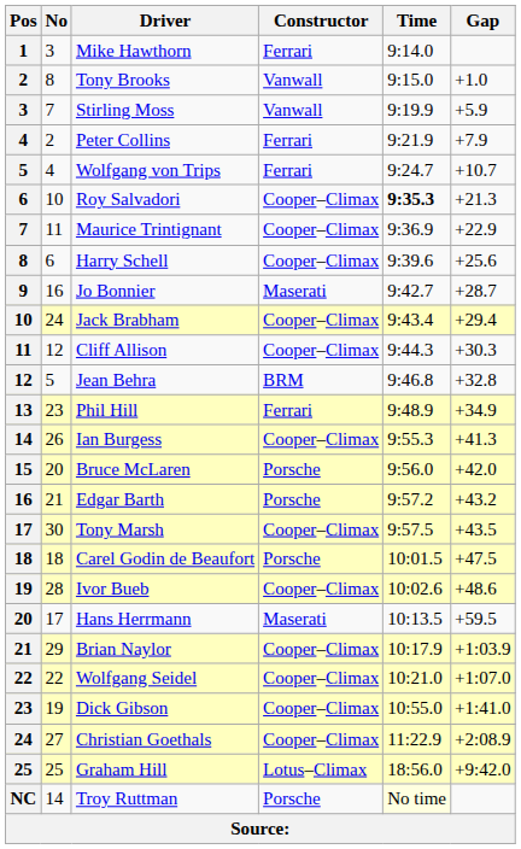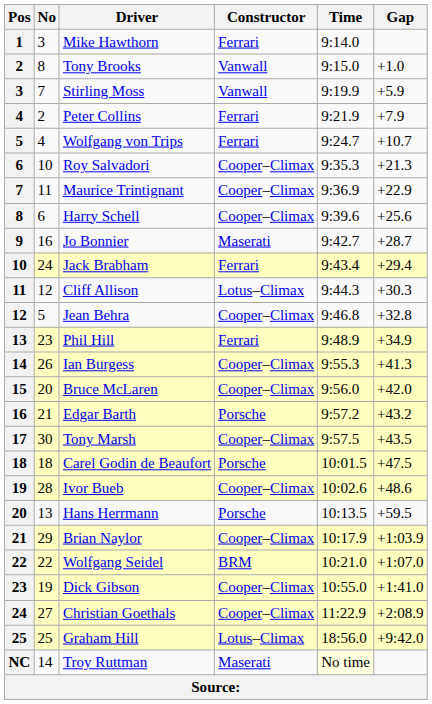 <table class="wikitable sortable" style="font-size: 95%">
 <tr>
 <th>Pos</th>
 <th>No</th>
 <th>Driver</th>
 <th>Constructor</th>
 <th>Time</th>
 <th>Gap</th>
 </tr>
 <tr>
 <th>1</th>
 <td>3</td>
 <td> <a href='#'>Mike Hawthorn</a></td>
 <td><a href='#'>Ferrari</a></td>
 <td>9:14.0</td>
 <td></td>
 </tr>
 <tr>
 <th>2</th>
 <td>8</td>
 <td> <a href='#'>Tony Brooks</a></td>
 <td><a href='#'>Vanwall</a></td>
 <td>9:15.0</td>
 <td>+1.0</td>
 </tr>
 <tr>
 <th>3</th>
 <td>7</td>
 <td> <a href='#'>Stirling Moss</a></td>
 <td><a href='#'>Vanwall</a></td>
 <td>9:19.9</td>
 <td>+5.9</td>
 </tr>
 <tr>
 <th>4</th>
 <td>2</td>
 <td> <a href='#'>Peter Collins</a></td>
 <td><a href='#'>Ferrari</a></td>
 <td>9:21.9</td>
 <td>+7.9</td>
 </tr>
 <tr>
 <th>5</th>
 <td>4</td>
 <td> <a href='#'>Wolfgang von Trips</a></td>
 <td><a href='#'>Ferrari</a></td>
 <td>9:24.7</td>
 <td>+10.7</td>
 </tr>
 <tr>
 <th>6</th>
 <td>10</td>
 <td> <a href='#'>Roy Salvadori</a></td>
 <td><a href='#'>Cooper</a>–<a href='#'>Climax</a></td>
-<td><strong>9:35.3</strong></td>
+<td>9:35.3</td>
 <td>+21.3</td>
 </tr>
 <tr>
 <th>7</th>
 <td>11</td>
 <td> <a href='#'>Maurice Trintignant</a></td>
 <td><a href='#'>Cooper</a>–<a href='#'>Climax</a></td>
 <td>9:36.9</td>
 <td>+22.9</td>
 </tr>
 <tr>
 <th>8</th>
 <td>6</td>
 <td> <a href='#'>Harry Schell</a></td>
 <td><a href='#'>Cooper</a>–<a href='#'>Climax</a></td>
 <td>9:39.6</td>
 <td>+25.6</td>
 </tr>
 <tr>
 <th>9</th>
 <td>16</td>
 <td> <a href='#'>Jo Bonnier</a></td>
 <td><a href='#'>Maserati</a></td>
 <td>9:42.7</td>
 <td>+28.7</td>
 </tr>
 <tr style="background:#ffffbf;">
 <th>10</th>
 <td>24</td>
 <td> <a href='#'>Jack Brabham</a></td>
-<td><a href='#'>Cooper</a>–<a href='#'>Climax</a></td>
+<td><a href='#'>Ferrari</a></td>
 <td>9:43.4</td>
 <td>+29.4</td>
 </tr>
 <tr>
 <th>11</th>
 <td>12</td>
 <td> <a href='#'>Cliff Allison</a></td>
-<td><a href='#'>Cooper</a>–<a href='#'>Climax</a></td>
+<td><a href='#'>Lotus</a>–<a href='#'>Climax</a></td>
 <td>9:44.3</td>
 <td>+30.3</td>
 </tr>
 <tr>
 <th>12</th>
 <td>5</td>
 <td> <a href='#'>Jean Behra</a></td>
-<td><a href='#'>BRM</a></td>
+<td><a href='#'>Cooper</a>–<a href='#'>Climax</a></td>
 <td>9:46.8</td>
 <td>+32.8</td>
 </tr>
 <tr style="background:#ffffbf;">
 <th>13</th>
 <td>23</td>
 <td> <a href='#'>Phil Hill</a></td>
 <td><a href='#'>Ferrari</a></td>
 <td>9:48.9</td>
 <td>+34.9</td>
 </tr>
 <tr style="background:#ffffbf;">
 <th>14</th>
 <td>26</td>
 <td> <a href='#'>Ian Burgess</a></td>
 <td><a href='#'>Cooper</a>–<a href='#'>Climax</a></td>
 <td>9:55.3</td>
 <td>+41.3</td>
 </tr>
 <tr style="background:#ffffbf;">
 <th>15</th>
 <td>20</td>
 <td> <a href='#'>Bruce McLaren</a></td>
-<td><a href='#'>Porsche</a></td>
+<td><a href='#'>Cooper</a>–<a href='#'>Climax</a></td>
 <td>9:56.0</td>
 <td>+42.0</td>
 </tr>
 <tr style="background:#ffffbf;">
 <th>16</th>
 <td>21</td>
 <td> <a href='#'>Edgar Barth</a></td>
 <td><a href='#'>Porsche</a></td>
 <td>9:57.2</td>
 <td>+43.2</td>
 </tr>
 <tr style="background:#ffffbf;">
 <th>17</th>
 <td>30</td>
 <td> <a href='#'>Tony Marsh</a></td>
 <td><a href='#'>Cooper</a>–<a href='#'>Climax</a></td>
 <td>9:57.5</td>
 <td>+43.5</td>
 </tr>
 <tr style="background:#ffffbf;">
 <th>18</th>
 <td>18</td>
 <td> <a href='#'>Carel Godin de Beaufort</a></td>
 <td><a href='#'>Porsche</a></td>
 <td>10:01.5</td>
 <td>+47.5</td>
 </tr>
 <tr style="background:#ffffbf;">
 <th>19</th>
 <td>28</td>
 <td> <a href='#'>Ivor Bueb</a></td>
 <td><a href='#'>Cooper</a>–<a href='#'>Climax</a></td>
 <td>10:02.6</td>
 <td>+48.6</td>
 </tr>
 <tr>
 <th>20</th>
-<td>17</td>
+<td>13</td>
 <td> <a href='#'>Hans Herrmann</a></td>
-<td><a href='#'>Maserati</a></td>
+<td><a href='#'>Porsche</a></td>
 <td>10:13.5</td>
 <td>+59.5</td>
 </tr>
 <tr style="background:#ffffbf;">
 <th>21</th>
 <td>29</td>
 <td> <a href='#'>Brian Naylor</a></td>
 <td><a href='#'>Cooper</a>–<a href='#'>Climax</a></td>
 <td>10:17.9</td>
 <td>+1:03.9</td>
 </tr>
 <tr style="background:#ffffbf;">
 <th>22</th>
 <td>22</td>
 <td> <a href='#'>Wolfgang Seidel</a></td>
-<td><a href='#'>Cooper</a>–<a href='#'>Climax</a></td>
+<td><a href='#'>BRM</a></td>
 <td>10:21.0</td>
 <td>+1:07.0</td>
 </tr>
 <tr style="background:#ffffbf;">
 <th>23</th>
 <td>19</td>
 <td> <a href='#'>Dick Gibson</a></td>
 <td><a href='#'>Cooper</a>–<a href='#'>Climax</a></td>
 <td>10:55.0</td>
 <td>+1:41.0</td>
 </tr>
 <tr style="background:#ffffbf;">
 <th>24</th>
 <td>27</td>
 <td> <a href='#'>Christian Goethals</a></td>
 <td><a href='#'>Cooper</a>–<a href='#'>Climax</a></td>
 <td>11:22.9</td>
 <td>+2:08.9</td>
 </tr>
 <tr style="background:#ffffbf;">
 <th>25</th>
 <td>25</td>
 <td> <a href='#'>Graham Hill</a></td>
 <td><a href='#'>Lotus</a>–<a href='#'>Climax</a></td>
 <td>18:56.0</td>
 <td>+9:42.0</td>
 </tr>
 <tr>
 <th>NC</th>
 <td>14</td>
 <td> <a href='#'>Troy Ruttman</a></td>
-<td><a href='#'>Porsche</a></td>
+<td><a href='#'>Maserati</a></td>
 <td style="background: lightyellow;">No time</td>
 <td></td>
 </tr>
 <tr>
 <th colspan=6>Source:</th>
 </tr>
 </table>
